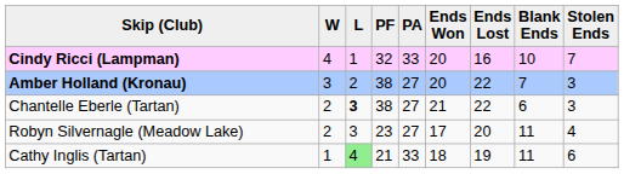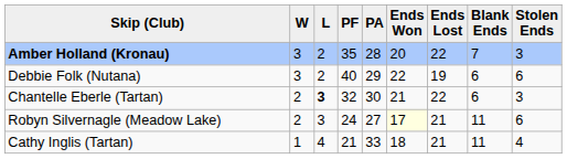 <table class="wikitable">
 <tr>
 <th style="background:#efefef; width:320px;">Skip (Club)</th>
 <th style="background:#efefef; width:20px;">W</th>
 <th style="background:#efefef; width:20px;">L</th>
 <th style="background:#efefef; width:20px;">PF</th>
 <th style="background:#efefef; width:20px;">PA</th>
 <th style="background:#efefef; width:20px;">Ends <br> Won</th>
 <th style="background:#efefef; width:20px;">Ends <br> Lost</th>
 <th style="background:#efefef; width:20px;">Blank <br> Ends</th>
 <th style="background:#efefef; width:20px;">Stolen <br> Ends</th>
 </tr>
-<tr style="background:#fcf;">
-<td><strong>Cindy Ricci (Lampman)</strong></td>
-<td>4</td>
-<td>1</td>
-<td>32</td>
-<td>33</td>
-<td>20</td>
-<td>16</td>
-<td>10</td>
-<td>7</td>
-</tr>
 <tr style="background:#aac9fc;">
 <td><strong>Amber Holland (Kronau)</strong></td>
 <td>3</td>
 <td>2</td>
-<td>38</td>
-<td>27</td>
+<td>35</td>
+<td>28</td>
 <td>20</td>
 <td>22</td>
 <td>7</td>
 <td>3</td>
 </tr>
 <tr>
+<td>Debbie Folk (Nutana)</td>
+<td>3</td>
+<td>2</td>
+<td>40</td>
+<td>29</td>
+<td>22</td>
+<td>19</td>
+<td>6</td>
+<td>6</td>
+</tr>
+<tr>
 <td>Chantelle Eberle (Tartan)</td>
 <td>2</td>
 <td><strong>3</strong></td>
-<td>38</td>
-<td>27</td>
+<td>32</td>
+<td>30</td>
 <td>21</td>
 <td>22</td>
 <td>6</td>
 <td>3</td>
 </tr>
 <tr>
 <td>Robyn Silvernagle (Meadow Lake)</td>
 <td>2</td>
 <td>3</td>
-<td>23</td>
+<td>24</td>
 <td>27</td>
-<td>17</td>
-<td>20</td>
+<td style="background: lightyellow;">17</td>
+<td>21</td>
 <td>11</td>
-<td>4</td>
+<td>6</td>
 </tr>
 <tr>
 <td>Cathy Inglis (Tartan)</td>
 <td>1</td>
-<td style="background: lightgreen;">4</td>
+<td>4</td>
 <td>21</td>
 <td>33</td>
 <td>18</td>
-<td>19</td>
+<td>21</td>
 <td>11</td>
-<td>6</td>
+<td>4</td>
 </tr>
 </table>
